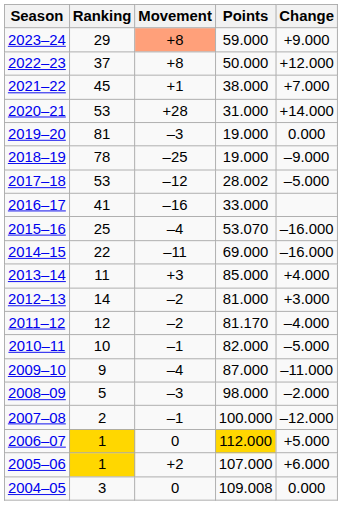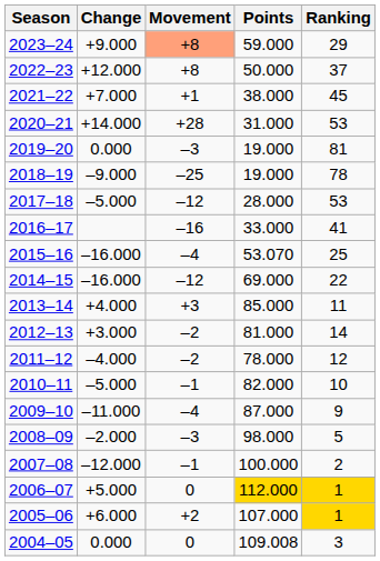 <table class="wikitable plainrowheaders sortable" style="text-align: center;">
 <tr>
 <th>Season</th>
-<th>Ranking</th>
+<th>Change</th>
 <th>Movement</th>
 <th>Points</th>
-<th>Change</th>
+<th>Ranking</th>
 </tr>
 <tr>
 <td><a href='#'>2023–24</a></td>
-<td>29</td>
+<td> +9.000</td>
 <td style="background: lightsalmon;"> +8</td>
 <td>59.000</td>
-<td> +9.000</td>
+<td>29</td>
 </tr>
 <tr>
 <td><a href='#'>2022–23</a></td>
-<td>37</td>
+<td> +12.000</td>
 <td> +8</td>
 <td>50.000</td>
-<td> +12.000</td>
+<td>37</td>
 </tr>
 <tr>
 <td><a href='#'>2021–22</a></td>
-<td>45</td>
+<td> +7.000</td>
 <td> +1</td>
 <td>38.000</td>
-<td> +7.000</td>
+<td>45</td>
 </tr>
 <tr>
 <td><a href='#'>2020–21</a></td>
-<td>53</td>
+<td> +14.000</td>
 <td> +28</td>
 <td>31.000</td>
-<td> +14.000</td>
+<td>53</td>
 </tr>
 <tr>
 <td><a href='#'>2019–20</a></td>
-<td>81</td>
+<td>0.000</td>
 <td> –3</td>
 <td>19.000</td>
-<td>0.000</td>
+<td>81</td>
 </tr>
 <tr>
 <td><a href='#'>2018–19</a></td>
-<td>78</td>
+<td> –9.000</td>
 <td> –25</td>
 <td>19.000</td>
-<td> –9.000</td>
+<td>78</td>
 </tr>
 <tr>
 <td><a href='#'>2017–18</a></td>
+<td> –5.000</td>
+<td> –12</td>
+<td>28.000</td>
 <td>53</td>
-<td> –12</td>
-<td>28.002</td>
-<td> –5.000</td>
 </tr>
 <tr>
 <td><a href='#'>2016–17</a></td>
-<td>41</td>
+<td></td>
 <td> –16</td>
 <td>33.000</td>
-<td></td>
+<td>41</td>
 </tr>
 <tr>
 <td><a href='#'>2015–16</a></td>
-<td>25</td>
+<td> –16.000</td>
 <td> –4</td>
 <td>53.070</td>
-<td> –16.000</td>
+<td>25</td>
 </tr>
 <tr>
 <td><a href='#'>2014–15</a></td>
+<td> –16.000</td>
+<td> –12</td>
+<td>69.000</td>
 <td>22</td>
-<td> –11</td>
-<td>69.000</td>
-<td> –16.000</td>
 </tr>
 <tr>
 <td><a href='#'>2013–14</a></td>
-<td>11</td>
+<td> +4.000</td>
 <td> +3</td>
 <td>85.000</td>
-<td> +4.000</td>
+<td>11</td>
 </tr>
 <tr>
 <td><a href='#'>2012–13</a></td>
-<td>14</td>
+<td> +3.000</td>
 <td> –2</td>
 <td>81.000</td>
-<td> +3.000</td>
+<td>14</td>
 </tr>
 <tr>
 <td><a href='#'>2011–12</a></td>
+<td> –4.000</td>
+<td> –2</td>
+<td>78.000</td>
 <td>12</td>
-<td> –2</td>
-<td>81.170</td>
-<td> –4.000</td>
 </tr>
 <tr>
 <td><a href='#'>2010–11</a></td>
-<td>10</td>
+<td> –5.000</td>
 <td> –1</td>
 <td>82.000</td>
-<td> –5.000</td>
+<td>10</td>
 </tr>
 <tr>
 <td><a href='#'>2009–10</a></td>
-<td>9</td>
+<td> –11.000</td>
 <td> –4</td>
 <td>87.000</td>
-<td> –11.000</td>
+<td>9</td>
 </tr>
 <tr>
 <td><a href='#'>2008–09</a></td>
-<td>5</td>
+<td> –2.000</td>
 <td> –3</td>
 <td>98.000</td>
-<td> –2.000</td>
+<td>5</td>
 </tr>
 <tr>
 <td><a href='#'>2007–08</a></td>
-<td>2</td>
+<td> –12.000</td>
 <td> –1</td>
 <td>100.000</td>
-<td> –12.000</td>
+<td>2</td>
 </tr>
 <tr>
 <td><a href='#'>2006–07</a></td>
-<td bgcolor=Gold>1</td>
+<td> +5.000</td>
 <td>0</td>
 <td bgcolor=Gold>112.000</td>
-<td> +5.000</td>
+<td bgcolor=Gold>1</td>
 </tr>
 <tr>
 <td><a href='#'>2005–06</a></td>
-<td bgcolor=Gold>1</td>
+<td> +6.000</td>
 <td> +2</td>
 <td>107.000</td>
-<td> +6.000</td>
+<td bgcolor=Gold>1</td>
 </tr>
 <tr>
 <td><a href='#'>2004–05</a></td>
-<td>3</td>
+<td>0.000</td>
 <td>0</td>
 <td>109.008</td>
-<td>0.000</td>
+<td>3</td>
 </tr>
 </table>
